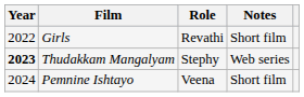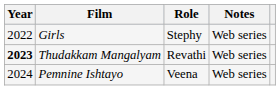 <table class="wikitable sortable" style="background:#f5f5f5;">
 <tr style="background:#B0C4DE;">
 <th>Year</th>
 <th>Film</th>
 <th>Role</th>
 <th class="unsortable">Notes</th>
 <th class="unsortable"></th>
 </tr>
 <tr>
 <td>2022</td>
 <td><em>Girls</em></td>
-<td>Revathi</td>
-<td>Short film</td>
+<td>Stephy</td>
+<td>Web series</td>
 <td></td>
 </tr>
 <tr>
 <td><strong>2023</strong></td>
 <td><em>Thudakkam Mangalyam</em></td>
-<td>Stephy</td>
+<td>Revathi</td>
 <td>Web series</td>
 <td></td>
 </tr>
 <tr>
 <td>2024</td>
 <td><em>Pemnine Ishtayo</em></td>
 <td>Veena</td>
-<td>Short film</td>
+<td>Web series</td>
 <td></td>
 </tr>
 </table>
